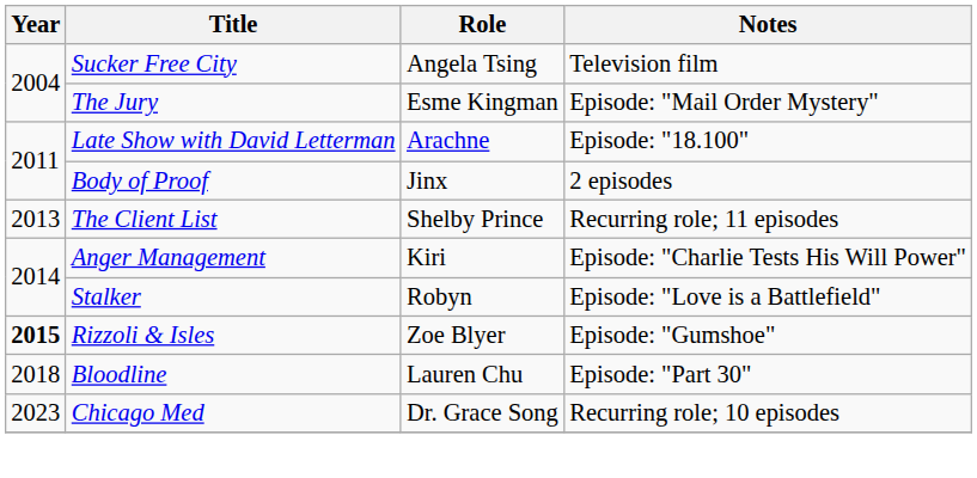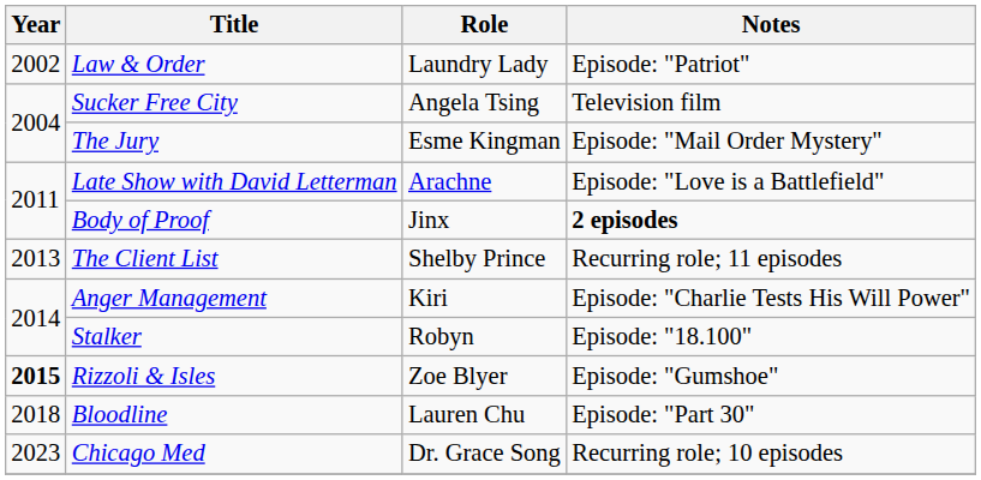 <table class="wikitable">
 <tr>
 <th>Year</th>
 <th>Title</th>
 <th>Role</th>
 <th>Notes</th>
+</tr>
+<tr>
+<td>2002</td>
+<td><em><a href='#'>Law & Order</a></em></td>
+<td>Laundry Lady</td>
+<td>Episode: "Patriot"</td>
 </tr>
 <tr>
 <td rowspan=2>2004</td>
 <td><em><a href='#'>Sucker Free City</a></em></td>
 <td>Angela Tsing</td>
 <td>Television film</td>
 </tr>
 <tr>
 <td><a href='#'><em>The Jury</em></a></td>
 <td>Esme Kingman</td>
 <td>Episode: "Mail Order Mystery"</td>
 </tr>
 <tr>
 <td rowspan=2>2011</td>
 <td><em><a href='#'>Late Show with David Letterman</a></em></td>
 <td><a href='#'>Arachne</a></td>
-<td>Episode: "18.100"</td>
+<td>Episode: "Love is a Battlefield"</td>
 </tr>
 <tr>
 <td><em><a href='#'>Body of Proof</a></em></td>
 <td>Jinx</td>
-<td>2 episodes</td>
+<td><strong>2 episodes</strong></td>
 </tr>
 <tr>
 <td>2013</td>
 <td><a href='#'><em>The Client List</em></a></td>
 <td>Shelby Prince</td>
 <td>Recurring role; 11 episodes</td>
 </tr>
 <tr>
 <td rowspan=2>2014</td>
 <td><a href='#'><em>Anger Management</em></a></td>
 <td>Kiri</td>
 <td>Episode: "Charlie Tests His Will Power"</td>
 </tr>
 <tr>
 <td><em><a href='#'>Stalker</a></em></td>
 <td>Robyn</td>
-<td>Episode: "Love is a Battlefield"</td>
+<td>Episode: "18.100"</td>
 </tr>
 <tr>
 <td><strong>2015</strong></td>
 <td><em><a href='#'>Rizzoli & Isles</a></em></td>
 <td>Zoe Blyer</td>
 <td>Episode: "Gumshoe"</td>
 </tr>
 <tr>
 <td>2018</td>
 <td><em><a href='#'>Bloodline</a></em></td>
 <td>Lauren Chu</td>
 <td>Episode: "Part 30"</td>
 </tr>
 <tr>
 <td>2023</td>
 <td><em><a href='#'>Chicago Med</a></em></td>
 <td>Dr. Grace Song</td>
 <td>Recurring role; 10 episodes</td>
 </tr>
 <tr>
 </tr>
 </table>
